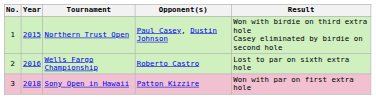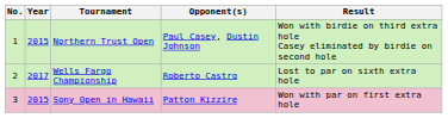 <table class="wikitable" style="font-size:95%;">
 <tr>
 <th>No.</th>
 <th>Year</th>
 <th>Tournament</th>
 <th>Opponent(s)</th>
 <th>Result</th>
 </tr>
 <tr style="background:#D0F0C0;">
 <td align=center>1</td>
 <td><a href='#'>2015</a></td>
 <td><a href='#'>Northern Trust Open</a></td>
 <td> <a href='#'>Paul Casey</a>,  <a href='#'>Dustin Johnson</a></td>
 <td>Won with birdie on third extra hole<br>Casey eliminated by birdie on second hole</td>
 </tr>
 <tr style="background:#D0F0C0;">
 <td align=center>2</td>
-<td><a href='#'>2016</a></td>
+<td><a href='#'>2017</a></td>
 <td><a href='#'>Wells Fargo Championship</a></td>
 <td> <a href='#'>Roberto Castro</a></td>
 <td>Lost to par on sixth extra hole</td>
 </tr>
 <tr style="background:#F2C1D1;">
 <td align=center>3</td>
-<td><a href='#'>2018</a></td>
+<td><a href='#'>2015</a></td>
 <td><a href='#'>Sony Open in Hawaii</a></td>
 <td> <a href='#'>Patton Kizzire</a></td>
 <td>Won with par on first extra hole</td>
 </tr>
 </table>
